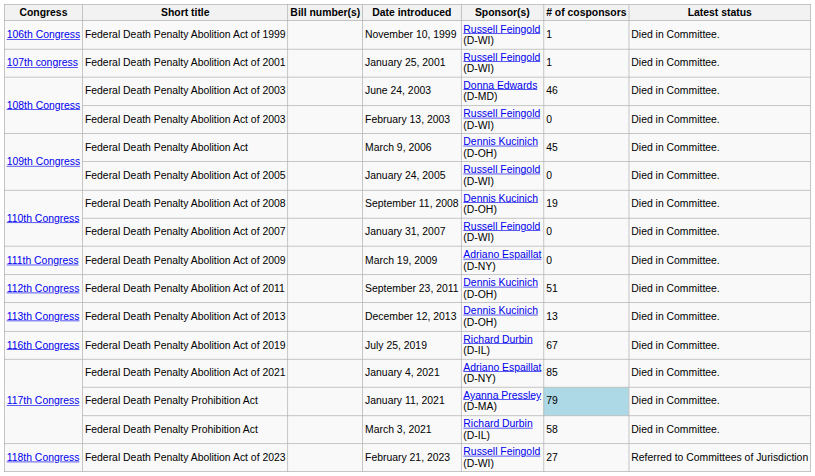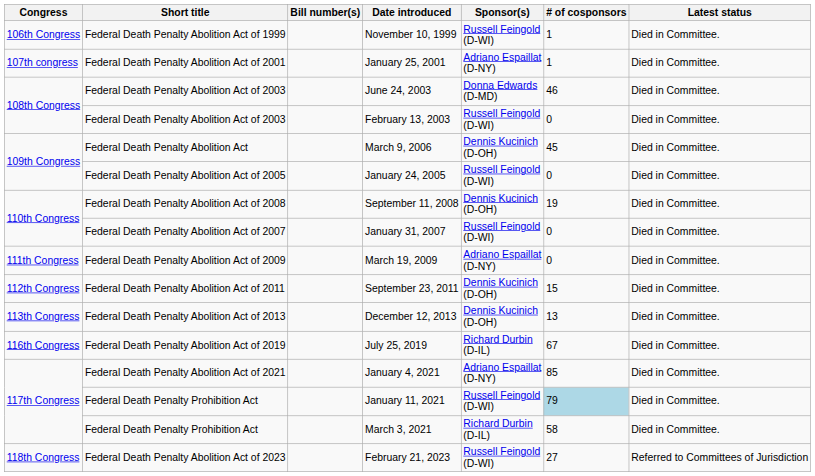 <table class="wikitable">
 <tr>
 <th>Congress</th>
 <th>Short title</th>
 <th>Bill number(s)</th>
 <th>Date introduced</th>
 <th>Sponsor(s)</th>
 <th># of cosponsors</th>
 <th>Latest status</th>
 </tr>
 <tr>
 <td><a href='#'>106th Congress</a></td>
 <td>Federal Death Penalty Abolition Act of 1999</td>
 <td></td>
 <td>November 10, 1999</td>
 <td><a href='#'>Russell Feingold</a><br>(D-WI)</td>
 <td>1</td>
 <td>Died in Committee.</td>
 </tr>
 <tr>
 <td><a href='#'>107th congress</a></td>
 <td>Federal Death Penalty Abolition Act of 2001</td>
 <td></td>
 <td>January 25, 2001</td>
-<td><a href='#'>Russell Feingold</a><br>(D-WI)</td>
+<td><a href='#'>Adriano Espaillat</a><br>(D-NY)</td>
 <td>1</td>
 <td>Died in Committee.</td>
 </tr>
 <tr>
 <td rowspan="2"><a href='#'>108th Congress</a></td>
 <td>Federal Death Penalty Abolition Act of 2003</td>
 <td></td>
 <td>June 24, 2003</td>
 <td><a href='#'>Donna Edwards</a><br>(D-MD)</td>
 <td>46</td>
 <td>Died in Committee.</td>
 </tr>
 <tr>
 <td>Federal Death Penalty Abolition Act of 2003</td>
 <td></td>
 <td>February 13, 2003</td>
 <td><a href='#'>Russell Feingold</a><br>(D-WI)</td>
 <td>0</td>
 <td>Died in Committee.</td>
 </tr>
 <tr>
 <td rowspan="2"><a href='#'>109th Congress</a></td>
 <td>Federal Death Penalty Abolition Act</td>
 <td></td>
 <td>March 9, 2006</td>
 <td><a href='#'>Dennis Kucinich</a><br>(D-OH)</td>
 <td>45</td>
 <td>Died in Committee.</td>
 </tr>
 <tr>
 <td>Federal Death Penalty Abolition Act of 2005</td>
 <td></td>
 <td>January 24, 2005</td>
 <td><a href='#'>Russell Feingold</a><br>(D-WI)</td>
 <td>0</td>
 <td>Died in Committee.</td>
 </tr>
 <tr>
 <td rowspan="2"><a href='#'>110th Congress</a></td>
 <td>Federal Death Penalty Abolition Act of 2008</td>
 <td></td>
 <td>September 11, 2008</td>
 <td><a href='#'>Dennis Kucinich</a><br>(D-OH)</td>
 <td>19</td>
 <td>Died in Committee.</td>
 </tr>
 <tr>
 <td>Federal Death Penalty Abolition Act of 2007</td>
 <td></td>
 <td>January 31, 2007</td>
 <td><a href='#'>Russell Feingold</a><br>(D-WI)</td>
 <td>0</td>
 <td>Died in Committee.</td>
 </tr>
 <tr>
 <td><a href='#'>111th Congress</a></td>
 <td>Federal Death Penalty Abolition Act of 2009</td>
 <td></td>
 <td>March 19, 2009</td>
 <td><a href='#'>Adriano Espaillat</a><br>(D-NY)</td>
 <td>0</td>
 <td>Died in Committee.</td>
 </tr>
 <tr>
 <td><a href='#'>112th Congress</a></td>
 <td>Federal Death Penalty Abolition Act of 2011</td>
 <td></td>
 <td>September 23, 2011</td>
 <td><a href='#'>Dennis Kucinich</a><br>(D-OH)</td>
-<td>51</td>
+<td>15</td>
 <td>Died in Committee.</td>
 </tr>
 <tr>
 <td><a href='#'>113th Congress</a></td>
 <td>Federal Death Penalty Abolition Act of 2013</td>
 <td></td>
 <td>December 12, 2013</td>
 <td><a href='#'>Dennis Kucinich</a><br>(D-OH)</td>
 <td>13</td>
 <td>Died in Committee.</td>
 </tr>
 <tr>
 <td><a href='#'>116th Congress</a></td>
 <td>Federal Death Penalty Abolition Act of 2019</td>
 <td></td>
 <td>July 25, 2019</td>
 <td><a href='#'>Richard Durbin</a><br>(D-IL)</td>
 <td>67</td>
 <td>Died in Committee.</td>
 </tr>
 <tr>
 <td rowspan="3"><a href='#'>117th Congress</a></td>
 <td>Federal Death Penalty Abolition Act of 2021</td>
 <td></td>
 <td>January 4, 2021</td>
 <td><a href='#'>Adriano Espaillat</a><br>(D-NY)</td>
 <td>85</td>
 <td>Died in Committee.</td>
 </tr>
 <tr>
 <td>Federal Death Penalty Prohibition Act</td>
 <td></td>
 <td>January 11, 2021</td>
-<td><a href='#'>Ayanna Pressley</a><br>(D-MA)</td>
+<td><a href='#'>Russell Feingold</a><br>(D-WI)</td>
 <td style="background: lightblue;">79</td>
 <td>Died in Committee.</td>
 </tr>
 <tr>
 <td>Federal Death Penalty Prohibition Act</td>
 <td></td>
 <td>March 3, 2021</td>
 <td><a href='#'>Richard Durbin</a><br>(D-IL)</td>
 <td>58</td>
 <td>Died in Committee.</td>
 </tr>
 <tr>
 <td><a href='#'>118th Congress</a></td>
 <td>Federal Death Penalty Abolition Act of 2023</td>
 <td></td>
 <td>February 21, 2023</td>
 <td><a href='#'>Russell Feingold</a><br>(D-WI)</td>
 <td>27</td>
 <td>Referred to Committees of Jurisdiction</td>
 </tr>
 </table>
